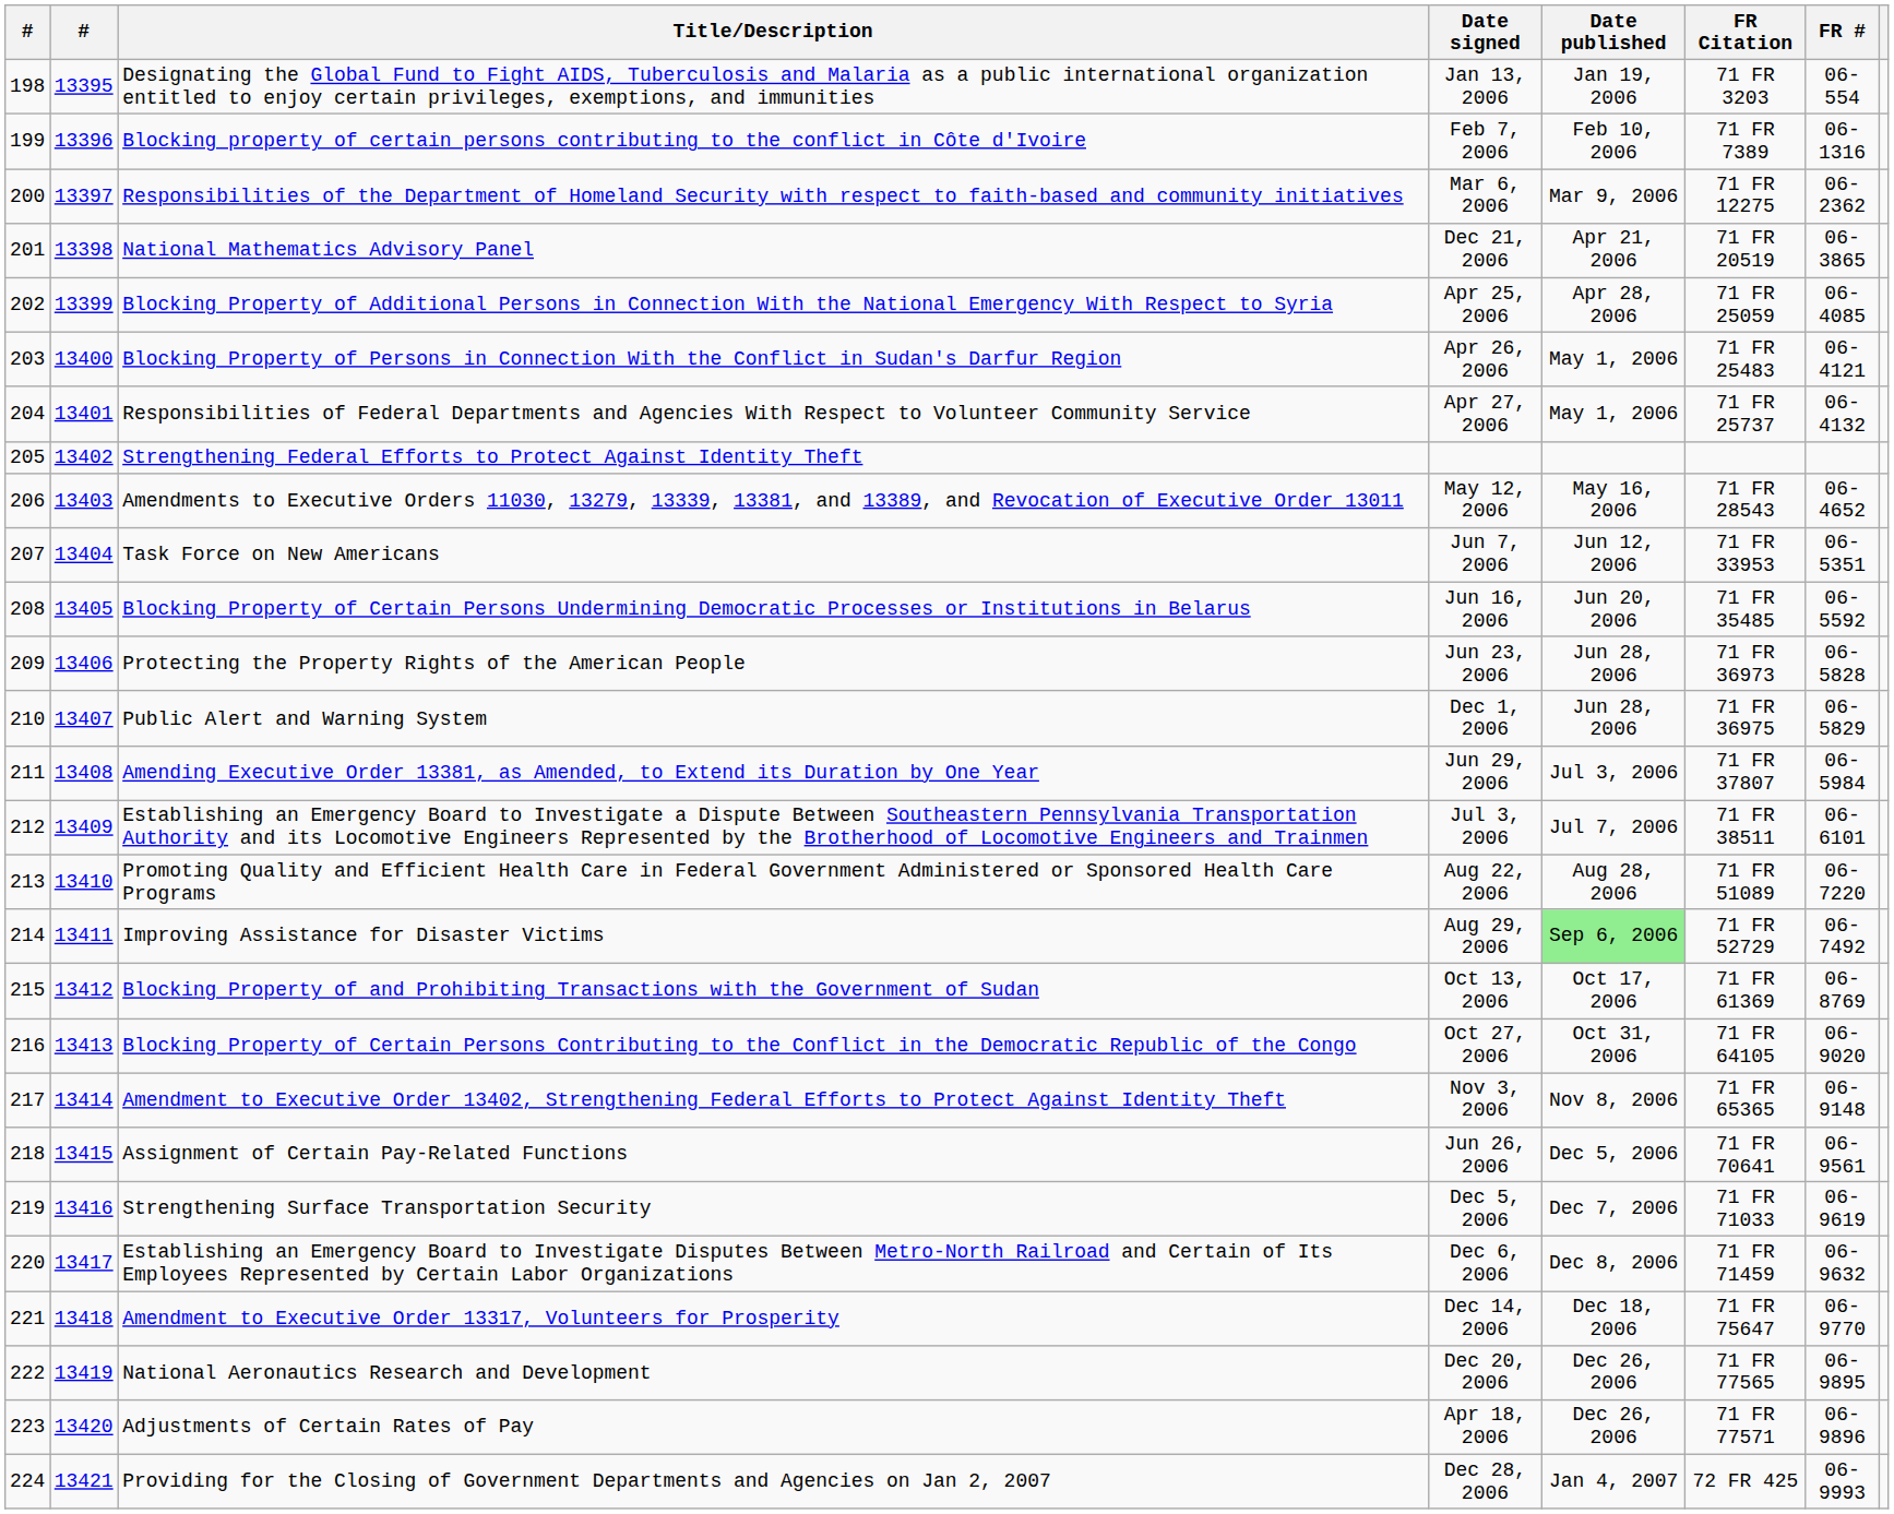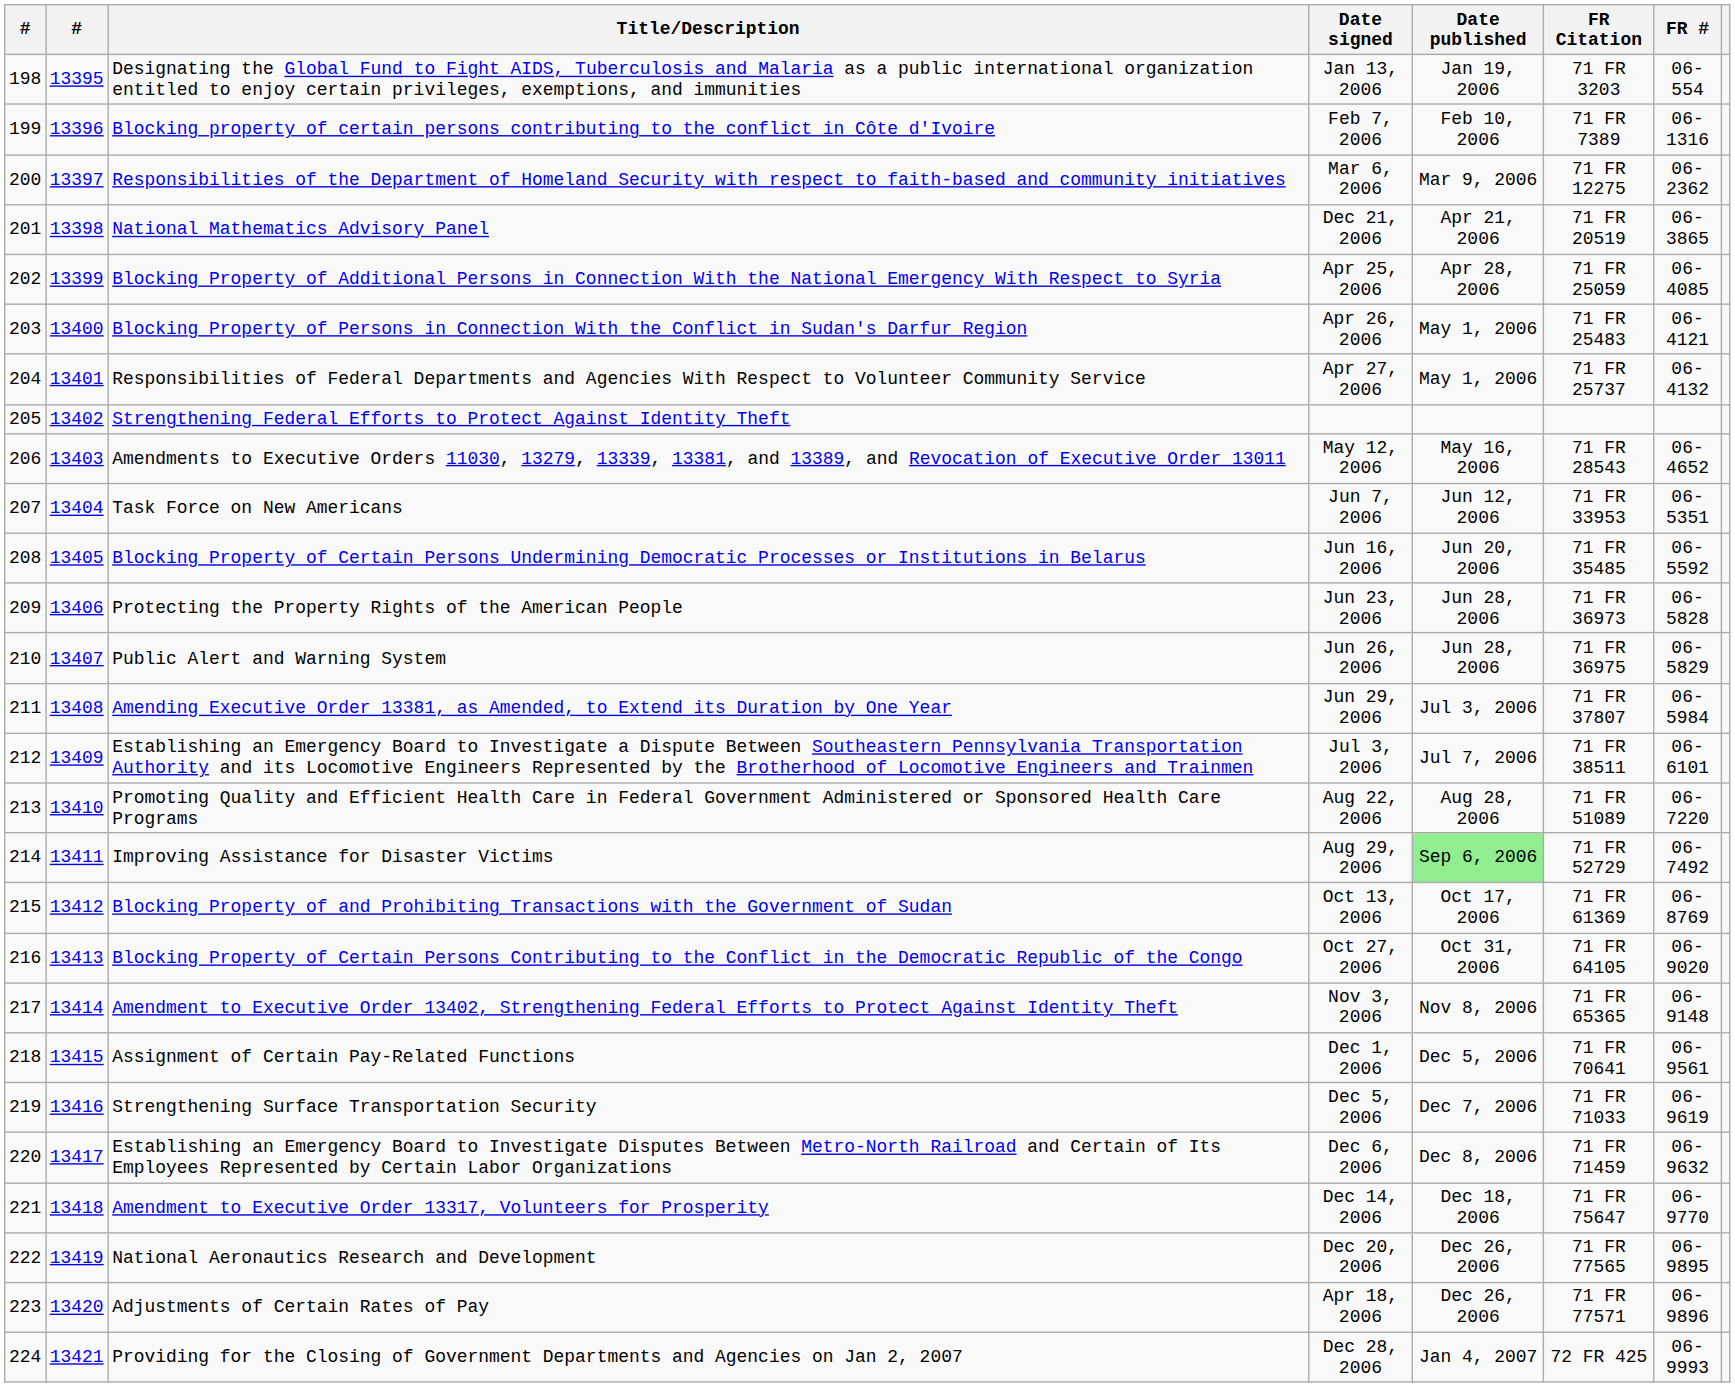 <table class="wikitable sortable" style="text-align:center;">
 <tr>
 <th> #</th>
 <th> #</th>
 <th>Title/Description</th>
 <th>Date signed</th>
 <th>Date published</th>
 <th>FR Citation</th>
 <th>FR  #</th>
 <th class="unsortable"></th>
 </tr>
 <tr>
 <td>198</td>
 <td><a href='#'>13395</a></td>
 <td style="text-align:left;">Designating the <a href='#'>Global Fund to Fight AIDS, Tuberculosis and Malaria</a> as a public international organization entitled to enjoy certain privileges, exemptions, and immunities</td>
 <td>Jan 13, 2006</td>
 <td>Jan 19, 2006</td>
 <td>71 FR 3203</td>
 <td>06-554</td>
 <td></td>
 </tr>
 <tr>
 <td>199</td>
 <td><a href='#'>13396</a></td>
 <td style="text-align:left;"><a href='#'>Blocking property of certain persons contributing to the conflict in Côte d'Ivoire</a></td>
 <td>Feb 7, 2006</td>
 <td>Feb 10, 2006</td>
 <td>71 FR 7389</td>
 <td>06-1316</td>
 <td></td>
 </tr>
 <tr>
 <td>200</td>
 <td><a href='#'>13397</a></td>
 <td style="text-align:left;"><a href='#'>Responsibilities of the Department of Homeland Security with respect to faith-based and community initiatives</a></td>
 <td>Mar 6, 2006</td>
 <td>Mar 9, 2006</td>
 <td>71 FR 12275</td>
 <td>06-2362</td>
 <td></td>
 </tr>
 <tr>
 <td>201</td>
 <td><a href='#'>13398</a></td>
 <td style="text-align:left;"><a href='#'>National Mathematics Advisory Panel</a></td>
 <td>Dec 21, 2006</td>
 <td>Apr 21, 2006</td>
 <td>71 FR 20519</td>
 <td>06-3865</td>
 <td></td>
 </tr>
 <tr>
 <td>202</td>
 <td><a href='#'>13399</a></td>
 <td style="text-align:left;"><a href='#'>Blocking Property of Additional Persons in Connection With the National Emergency With Respect to Syria</a></td>
 <td>Apr 25, 2006</td>
 <td>Apr 28, 2006</td>
 <td>71 FR 25059</td>
 <td>06-4085</td>
 <td></td>
 </tr>
 <tr>
 <td>203</td>
 <td><a href='#'>13400</a></td>
 <td style="text-align:left;"><a href='#'>Blocking Property of Persons in Connection With the Conflict in Sudan's Darfur Region</a></td>
 <td>Apr 26, 2006</td>
 <td>May 1, 2006</td>
 <td>71 FR 25483</td>
 <td>06-4121</td>
 <td></td>
 </tr>
 <tr>
 <td>204</td>
 <td><a href='#'>13401</a></td>
 <td style="text-align:left;">Responsibilities of Federal Departments and Agencies With Respect to Volunteer Community Service</td>
 <td>Apr 27, 2006</td>
 <td>May 1, 2006</td>
 <td>71 FR 25737</td>
 <td>06-4132</td>
 <td></td>
 </tr>
 <tr>
 <td>205</td>
 <td><a href='#'>13402</a></td>
 <td style="text-align:left;"><a href='#'>Strengthening Federal Efforts to Protect Against Identity Theft</a></td>
 <td></td>
 <td></td>
 <td></td>
 <td></td>
 <td></td>
 </tr>
 <tr>
 <td>206</td>
 <td><a href='#'>13403</a></td>
 <td style="text-align:left;">Amendments to Executive Orders <a href='#'>11030</a>, <a href='#'>13279</a>, <a href='#'>13339</a>, <a href='#'>13381</a>, and <a href='#'>13389</a>, and <a href='#'>Revocation of Executive Order 13011</a></td>
 <td>May 12, 2006</td>
 <td>May 16, 2006</td>
 <td>71 FR 28543</td>
 <td>06-4652</td>
 <td></td>
 </tr>
 <tr>
 <td>207</td>
 <td><a href='#'>13404</a></td>
 <td style="text-align:left;">Task Force on New Americans</td>
 <td>Jun 7, 2006</td>
 <td>Jun 12, 2006</td>
 <td>71 FR 33953</td>
 <td>06-5351</td>
 <td></td>
 </tr>
 <tr>
 <td>208</td>
 <td><a href='#'>13405</a></td>
 <td style="text-align:left;"><a href='#'>Blocking Property of Certain Persons Undermining Democratic Processes or Institutions in Belarus</a></td>
 <td>Jun 16, 2006</td>
 <td>Jun 20, 2006</td>
 <td>71 FR 35485</td>
 <td>06-5592</td>
 <td></td>
 </tr>
 <tr>
 <td>209</td>
 <td><a href='#'>13406</a></td>
 <td style="text-align:left;">Protecting the Property Rights of the American People</td>
 <td>Jun 23, 2006</td>
 <td>Jun 28, 2006</td>
 <td>71 FR 36973</td>
 <td>06-5828</td>
 <td></td>
 </tr>
 <tr>
 <td>210</td>
 <td><a href='#'>13407</a></td>
 <td style="text-align:left;">Public Alert and Warning System</td>
-<td>Dec 1, 2006</td>
+<td>Jun 26, 2006</td>
 <td>Jun 28, 2006</td>
 <td>71 FR 36975</td>
 <td>06-5829</td>
 <td></td>
 </tr>
 <tr>
 <td>211</td>
 <td><a href='#'>13408</a></td>
 <td style="text-align:left;"><a href='#'>Amending Executive Order 13381, as Amended, to Extend its Duration by One Year</a></td>
 <td>Jun 29, 2006</td>
 <td>Jul 3, 2006</td>
 <td>71 FR 37807</td>
 <td>06-5984</td>
 <td></td>
 </tr>
 <tr>
 <td>212</td>
 <td><a href='#'>13409</a></td>
 <td style="text-align:left;">Establishing an Emergency Board to Investigate a Dispute Between <a href='#'>Southeastern Pennsylvania Transportation Authority</a> and its Locomotive Engineers Represented by the <a href='#'>Brotherhood of Locomotive Engineers and Trainmen</a></td>
 <td>Jul 3, 2006</td>
 <td>Jul 7, 2006</td>
 <td>71 FR 38511</td>
 <td>06-6101</td>
 <td></td>
 </tr>
 <tr>
 <td>213</td>
 <td><a href='#'>13410</a></td>
 <td style="text-align:left;">Promoting Quality and Efficient Health Care in Federal Government Administered or Sponsored Health Care Programs</td>
 <td>Aug 22, 2006</td>
 <td>Aug 28, 2006</td>
 <td>71 FR 51089</td>
 <td>06-7220</td>
 <td></td>
 </tr>
 <tr>
 <td>214</td>
 <td><a href='#'>13411</a></td>
 <td style="text-align:left;">Improving Assistance for Disaster Victims</td>
 <td>Aug 29, 2006</td>
 <td style="background: lightgreen;">Sep 6, 2006</td>
 <td>71 FR 52729</td>
 <td>06-7492</td>
 <td></td>
 </tr>
 <tr>
 <td>215</td>
 <td><a href='#'>13412</a></td>
 <td style="text-align:left;"><a href='#'>Blocking Property of and Prohibiting Transactions with the Government of Sudan</a></td>
 <td>Oct 13, 2006</td>
 <td>Oct 17, 2006</td>
 <td>71 FR 61369</td>
 <td>06-8769</td>
 <td></td>
 </tr>
 <tr>
 <td>216</td>
 <td><a href='#'>13413</a></td>
 <td style="text-align:left;"><a href='#'>Blocking Property of Certain Persons Contributing to the Conflict in the Democratic Republic of the Congo</a></td>
 <td>Oct 27, 2006</td>
 <td>Oct 31, 2006</td>
 <td>71 FR 64105</td>
 <td>06-9020</td>
 <td></td>
 </tr>
 <tr>
 <td>217</td>
 <td><a href='#'>13414</a></td>
 <td style="text-align:left;"><a href='#'>Amendment to Executive Order 13402, Strengthening Federal Efforts to Protect Against Identity Theft</a></td>
 <td>Nov 3, 2006</td>
 <td>Nov 8, 2006</td>
 <td>71 FR 65365</td>
 <td>06-9148</td>
 <td></td>
 </tr>
 <tr>
 <td>218</td>
 <td><a href='#'>13415</a></td>
 <td style="text-align:left;">Assignment of Certain Pay-Related Functions</td>
-<td>Jun 26, 2006</td>
+<td>Dec 1, 2006</td>
 <td>Dec 5, 2006</td>
 <td>71 FR 70641</td>
 <td>06-9561</td>
 <td></td>
 </tr>
 <tr>
 <td>219</td>
 <td><a href='#'>13416</a></td>
 <td style="text-align:left;">Strengthening Surface Transportation Security</td>
 <td>Dec 5, 2006</td>
 <td>Dec 7, 2006</td>
 <td>71 FR 71033</td>
 <td>06-9619</td>
 <td></td>
 </tr>
 <tr>
 <td>220</td>
 <td><a href='#'>13417</a></td>
 <td style="text-align:left;">Establishing an Emergency Board to Investigate Disputes Between <a href='#'>Metro-North Railroad</a> and Certain of Its Employees Represented by Certain Labor Organizations</td>
 <td>Dec 6, 2006</td>
 <td>Dec 8, 2006</td>
 <td>71 FR 71459</td>
 <td>06-9632</td>
 <td></td>
 </tr>
 <tr>
 <td>221</td>
 <td><a href='#'>13418</a></td>
 <td style="text-align:left;"><a href='#'>Amendment to Executive Order 13317, Volunteers for Prosperity</a></td>
 <td>Dec 14, 2006</td>
 <td>Dec 18, 2006</td>
 <td>71 FR 75647</td>
 <td>06-9770</td>
 <td></td>
 </tr>
 <tr>
 <td>222</td>
 <td><a href='#'>13419</a></td>
 <td style="text-align:left;">National Aeronautics Research and Development</td>
 <td>Dec 20, 2006</td>
 <td>Dec 26, 2006</td>
 <td>71 FR 77565</td>
 <td>06-9895</td>
 <td></td>
 </tr>
 <tr>
 <td>223</td>
 <td><a href='#'>13420</a></td>
 <td style="text-align:left;">Adjustments of Certain Rates of Pay</td>
 <td>Apr 18, 2006</td>
 <td>Dec 26, 2006</td>
 <td>71 FR 77571</td>
 <td>06-9896</td>
 <td></td>
 </tr>
 <tr>
 <td>224</td>
 <td><a href='#'>13421</a></td>
 <td style="text-align:left;">Providing for the Closing of Government Departments and Agencies on Jan 2, 2007</td>
 <td>Dec 28, 2006</td>
 <td>Jan 4, 2007</td>
 <td>72 FR 425</td>
 <td>06-9993</td>
 <td></td>
 </tr>
 </table>
